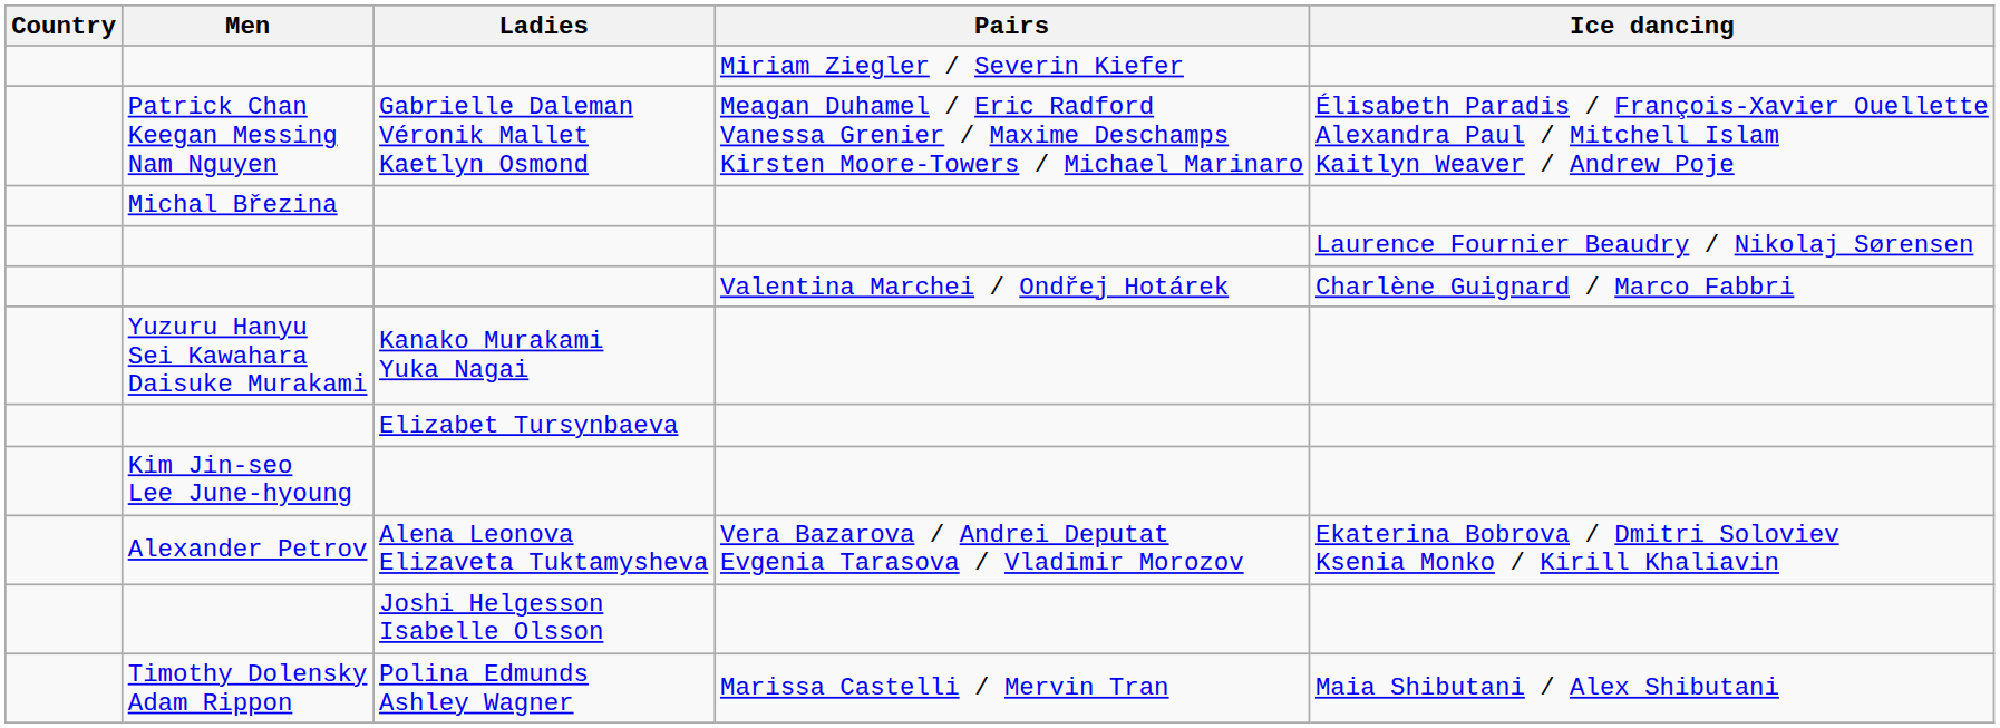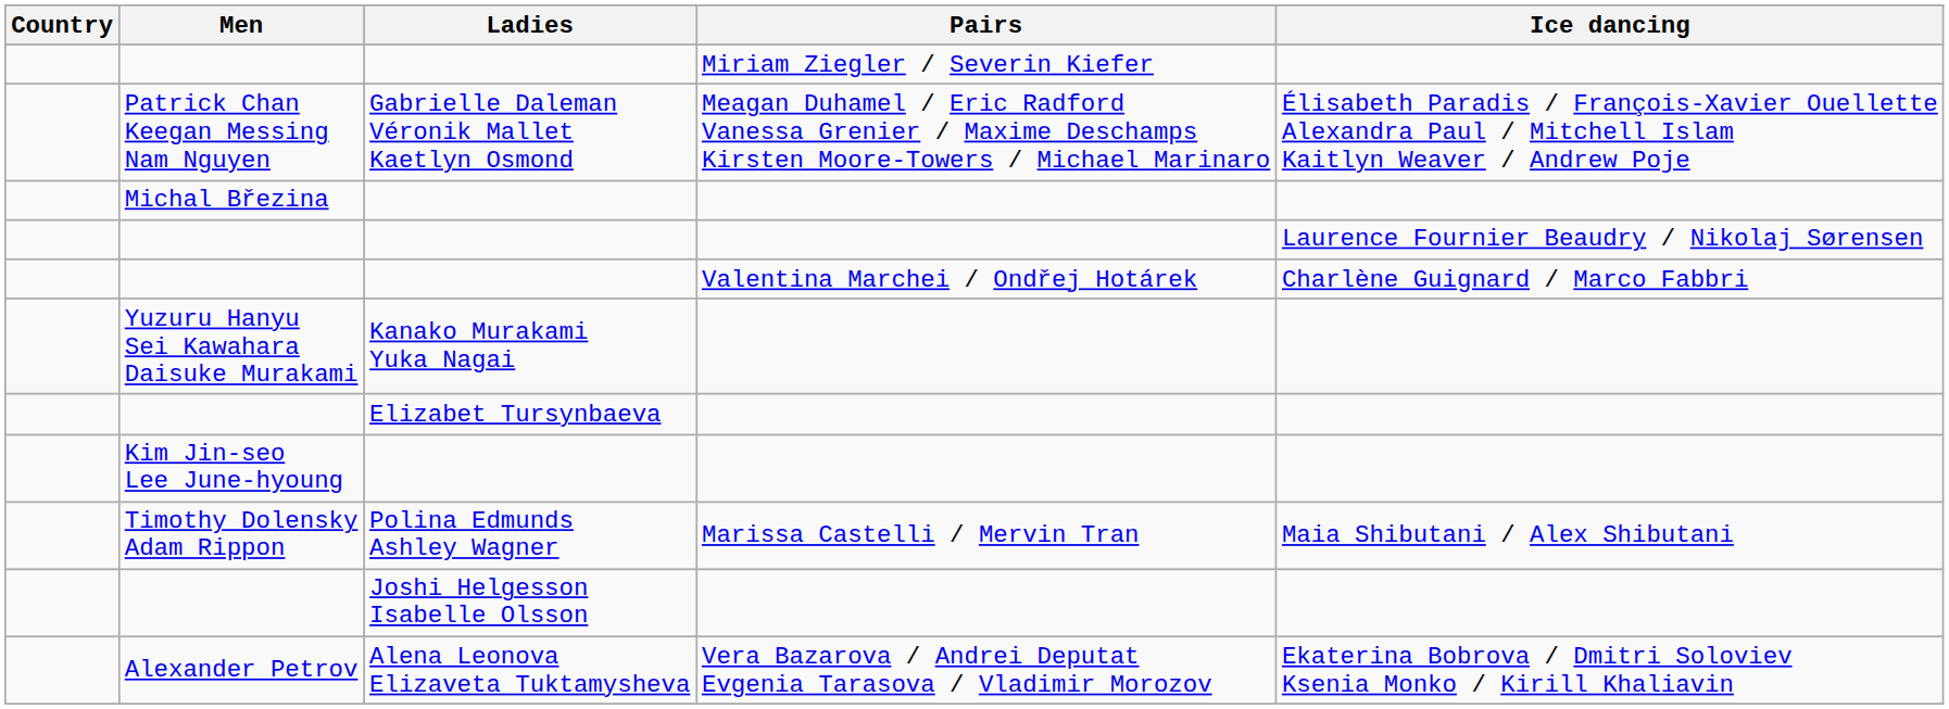 <table class="wikitable">
 <tr>
 <th>Country</th>
 <th>Men</th>
 <th>Ladies</th>
 <th>Pairs</th>
 <th>Ice dancing</th>
 </tr>
 <tr>
 <td></td>
 <td></td>
 <td></td>
 <td><a href='#'>Miriam Ziegler</a> / <a href='#'>Severin Kiefer</a></td>
 <td></td>
 </tr>
 <tr>
 <td></td>
 <td><a href='#'>Patrick Chan</a> <br> <a href='#'>Keegan Messing</a> <br> <a href='#'>Nam Nguyen</a></td>
 <td><a href='#'>Gabrielle Daleman</a> <br> <a href='#'>Véronik Mallet</a> <br> <a href='#'>Kaetlyn Osmond</a></td>
 <td><a href='#'>Meagan Duhamel</a> / <a href='#'>Eric Radford</a> <br> <a href='#'>Vanessa Grenier</a> / <a href='#'>Maxime Deschamps</a> <br> <a href='#'>Kirsten Moore-Towers</a> / <a href='#'>Michael Marinaro</a></td>
 <td><a href='#'>Élisabeth Paradis</a> / <a href='#'>François-Xavier Ouellette</a> <br> <a href='#'>Alexandra Paul</a> / <a href='#'>Mitchell Islam</a> <br> <a href='#'>Kaitlyn Weaver</a> / <a href='#'>Andrew Poje</a></td>
 </tr>
 <tr>
 <td></td>
 <td><a href='#'>Michal Březina</a></td>
 <td></td>
 <td></td>
 <td></td>
 </tr>
 <tr>
 <td></td>
 <td></td>
 <td></td>
 <td></td>
 <td><a href='#'>Laurence Fournier Beaudry</a> / <a href='#'>Nikolaj Sørensen</a></td>
 </tr>
 <tr>
 <td></td>
 <td></td>
 <td></td>
 <td><a href='#'>Valentina Marchei</a> / <a href='#'>Ondřej Hotárek</a></td>
 <td><a href='#'>Charlène Guignard</a> / <a href='#'>Marco Fabbri</a></td>
 </tr>
 <tr>
 <td></td>
 <td><a href='#'>Yuzuru Hanyu</a> <br> <a href='#'>Sei Kawahara</a> <br> <a href='#'>Daisuke Murakami</a></td>
 <td><a href='#'>Kanako Murakami</a> <br> <a href='#'>Yuka Nagai</a></td>
 <td></td>
 <td></td>
 </tr>
 <tr>
 <td></td>
 <td></td>
 <td><a href='#'>Elizabet Tursynbaeva</a></td>
 <td></td>
 <td></td>
 </tr>
 <tr>
 <td></td>
 <td><a href='#'>Kim Jin-seo</a> <br> <a href='#'>Lee June-hyoung</a></td>
 <td></td>
 <td></td>
 <td></td>
 </tr>
 <tr>
 <td></td>
-<td><a href='#'>Alexander Petrov</a></td>
-<td><a href='#'>Alena Leonova</a> <br> <a href='#'>Elizaveta Tuktamysheva</a></td>
-<td><a href='#'>Vera Bazarova</a> / <a href='#'>Andrei Deputat</a> <br> <a href='#'>Evgenia Tarasova</a> / <a href='#'>Vladimir Morozov</a></td>
-<td><a href='#'>Ekaterina Bobrova</a> / <a href='#'>Dmitri Soloviev</a> <br> <a href='#'>Ksenia Monko</a> / <a href='#'>Kirill Khaliavin</a></td>
+<td><a href='#'>Timothy Dolensky</a> <br> <a href='#'>Adam Rippon</a></td>
+<td><a href='#'>Polina Edmunds</a> <br> <a href='#'>Ashley Wagner</a></td>
+<td><a href='#'>Marissa Castelli</a> / <a href='#'>Mervin Tran</a></td>
+<td><a href='#'>Maia Shibutani</a> / <a href='#'>Alex Shibutani</a></td>
 </tr>
 <tr>
 <td></td>
 <td></td>
 <td><a href='#'>Joshi Helgesson</a> <br> <a href='#'>Isabelle Olsson</a></td>
 <td></td>
 <td></td>
 </tr>
 <tr>
 <td></td>
-<td><a href='#'>Timothy Dolensky</a> <br> <a href='#'>Adam Rippon</a></td>
-<td><a href='#'>Polina Edmunds</a> <br> <a href='#'>Ashley Wagner</a></td>
-<td><a href='#'>Marissa Castelli</a> / <a href='#'>Mervin Tran</a></td>
-<td><a href='#'>Maia Shibutani</a> / <a href='#'>Alex Shibutani</a></td>
+<td><a href='#'>Alexander Petrov</a></td>
+<td><a href='#'>Alena Leonova</a> <br> <a href='#'>Elizaveta Tuktamysheva</a></td>
+<td><a href='#'>Vera Bazarova</a> / <a href='#'>Andrei Deputat</a> <br> <a href='#'>Evgenia Tarasova</a> / <a href='#'>Vladimir Morozov</a></td>
+<td><a href='#'>Ekaterina Bobrova</a> / <a href='#'>Dmitri Soloviev</a> <br> <a href='#'>Ksenia Monko</a> / <a href='#'>Kirill Khaliavin</a></td>
 </tr>
 </table>
